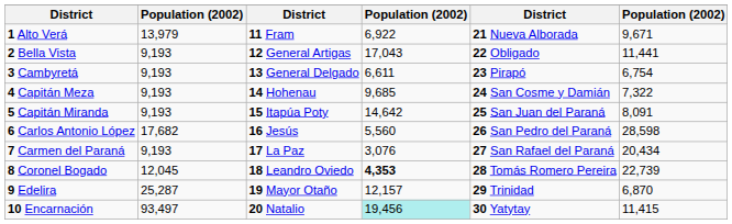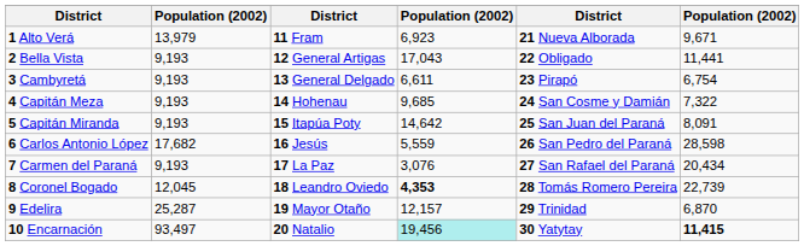 <table class="wikitable">
 <tr bgcolor=gray>
 </tr>
 <tr>
 <th>District</th>
 <th>Population (2002)</th>
 <th>District</th>
 <th>Population (2002)</th>
 <th>District</th>
 <th>Population (2002)</th>
 </tr>
 <tr>
 <td><strong>1</strong> <a href='#'>Alto Verá</a></td>
 <td>13,979</td>
 <td><strong>11</strong> <a href='#'>Fram</a></td>
-<td>6,922</td>
+<td>6,923</td>
 <td><strong>21</strong> <a href='#'>Nueva Alborada</a></td>
 <td>9,671</td>
 </tr>
 <tr>
 <td><strong>2</strong> <a href='#'>Bella Vista</a></td>
 <td>9,193</td>
 <td><strong>12</strong> <a href='#'>General Artigas</a></td>
 <td>17,043</td>
 <td><strong>22</strong> <a href='#'>Obligado</a></td>
 <td>11,441</td>
 </tr>
 <tr>
 <td><strong>3</strong> <a href='#'>Cambyretá</a></td>
 <td>9,193</td>
 <td><strong>13</strong> <a href='#'>General Delgado</a></td>
 <td>6,611</td>
 <td><strong>23</strong> <a href='#'>Pirapó</a></td>
 <td>6,754</td>
 </tr>
 <tr>
 <td><strong>4</strong> <a href='#'>Capitán Meza</a></td>
 <td>9,193</td>
 <td><strong>14</strong> <a href='#'>Hohenau</a></td>
 <td>9,685</td>
 <td><strong>24</strong> <a href='#'>San Cosme y Damián</a></td>
 <td>7,322</td>
 </tr>
 <tr>
 <td><strong>5</strong> <a href='#'>Capitán Miranda</a></td>
 <td>9,193</td>
 <td><strong>15</strong> <a href='#'>Itapúa Poty</a></td>
 <td>14,642</td>
 <td><strong>25</strong> <a href='#'>San Juan del Paraná</a></td>
 <td>8,091</td>
 </tr>
 <tr>
 <td><strong>6</strong> <a href='#'>Carlos Antonio López</a></td>
 <td>17,682</td>
 <td><strong>16</strong> <a href='#'>Jesús</a></td>
-<td>5,560</td>
+<td>5,559</td>
 <td><strong>26</strong> <a href='#'>San Pedro del Paraná</a></td>
 <td>28,598</td>
 </tr>
 <tr>
 <td><strong>7</strong> <a href='#'>Carmen del Paraná</a></td>
 <td>9,193</td>
 <td><strong>17</strong> <a href='#'>La Paz</a></td>
 <td>3,076</td>
 <td><strong>27</strong> <a href='#'>San Rafael del Paraná</a></td>
 <td>20,434</td>
 </tr>
 <tr>
 <td><strong>8</strong> <a href='#'>Coronel Bogado</a></td>
 <td>12,045</td>
 <td><strong>18</strong> <a href='#'>Leandro Oviedo</a></td>
 <td><strong>4,353</strong></td>
 <td><strong>28</strong> <a href='#'>Tomás Romero Pereira</a></td>
 <td>22,739</td>
 </tr>
 <tr>
 <td><strong>9</strong> <a href='#'>Edelira</a></td>
 <td>25,287</td>
 <td><strong>19</strong> <a href='#'>Mayor Otaño</a></td>
 <td>12,157</td>
 <td><strong>29</strong> <a href='#'>Trinidad</a></td>
 <td>6,870</td>
 </tr>
 <tr>
 <td><strong>10</strong> <a href='#'>Encarnación</a></td>
 <td>93,497</td>
 <td><strong>20</strong> <a href='#'>Natalio</a></td>
 <td style="background: paleturquoise;">19,456</td>
 <td><strong>30</strong> <a href='#'>Yatytay</a></td>
-<td>11,415</td>
+<td><strong>11,415</strong></td>
 </tr>
 </table>
